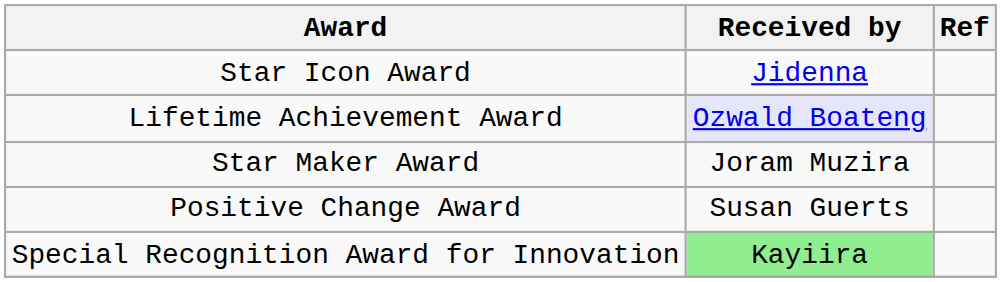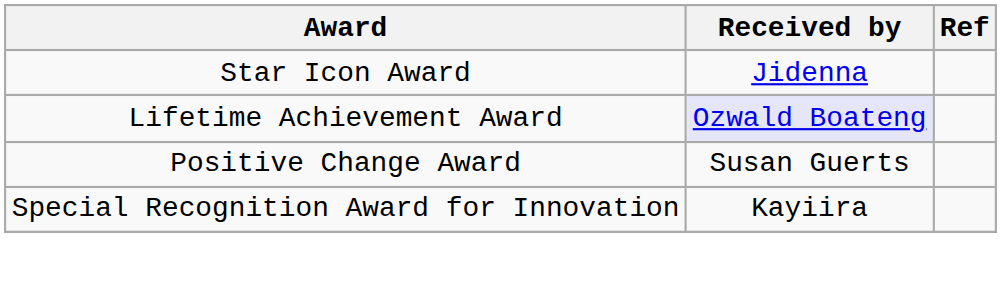 <table class=wikitable style ="text-align:center" width="">
 <tr>
 <th>Award</th>
 <th>Received by</th>
 <th>Ref</th>
 </tr>
 <tr>
 <td>Star Icon Award</td>
 <td><a href='#'>Jidenna</a></td>
 <td></td>
 </tr>
 <tr>
 <td>Lifetime Achievement Award</td>
 <td style="background: lavender;"><a href='#'>Ozwald Boateng</a></td>
 <td></td>
 </tr>
 <tr>
-<td>Star Maker Award</td>
-<td>Joram Muzira</td>
-<td></td>
-</tr>
-<tr>
 <td>Positive Change Award</td>
 <td>Susan Guerts</td>
 <td></td>
 </tr>
 <tr>
 <td>Special Recognition Award for Innovation</td>
-<td style="background: lightgreen;">Kayiira</td>
+<td>Kayiira</td>
 <td></td>
 </tr>
 <tr>
 </tr>
 </table>
